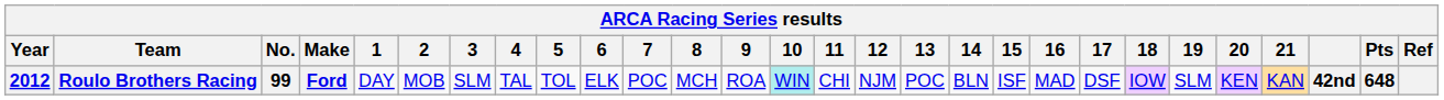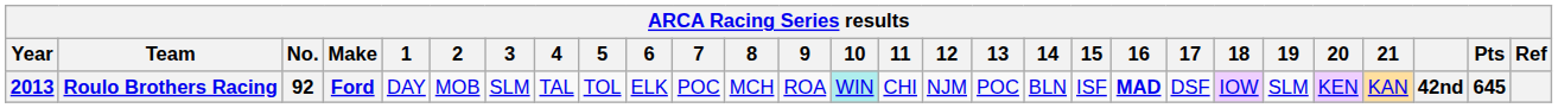 <table class="wikitable" style="text-align:center; font-size:75%">
 <tr>
 <th colspan=48><a href='#'>ARCA Racing Series</a> results</th>
 </tr>
 <tr>
 <th>Year</th>
 <th>Team</th>
 <th>No.</th>
 <th>Make</th>
 <th>1</th>
 <th>2</th>
 <th>3</th>
 <th>4</th>
 <th>5</th>
 <th>6</th>
 <th>7</th>
 <th>8</th>
 <th>9</th>
 <th>10</th>
 <th>11</th>
 <th>12</th>
 <th>13</th>
 <th>14</th>
 <th>15</th>
 <th>16</th>
 <th>17</th>
 <th>18</th>
 <th>19</th>
 <th>20</th>
 <th>21</th>
 <th></th>
 <th>Pts</th>
 <th>Ref</th>
 </tr>
 <tr>
-<th><a href='#'>2012</a></th>
+<th><a href='#'>2013</a></th>
 <th><a href='#'>Roulo Brothers Racing</a></th>
-<th>99</th>
+<th>92</th>
 <th><a href='#'>Ford</a></th>
 <td><a href='#'>DAY</a></td>
 <td><a href='#'>MOB</a></td>
 <td><a href='#'>SLM</a></td>
 <td><a href='#'>TAL</a></td>
 <td><a href='#'>TOL</a></td>
 <td><a href='#'>ELK</a></td>
 <td><a href='#'>POC</a></td>
 <td><a href='#'>MCH</a></td>
 <td><a href='#'>ROA</a></td>
 <td style="background: paleturquoise;"><a href='#'>WIN</a></td>
 <td><a href='#'>CHI</a></td>
 <td><a href='#'>NJM</a></td>
 <td><a href='#'>POC</a></td>
 <td><a href='#'>BLN</a></td>
 <td><a href='#'>ISF</a></td>
-<td><a href='#'>MAD</a></td>
+<td><strong><a href='#'>MAD</a></strong></td>
 <td><a href='#'>DSF</a></td>
 <td style="background:#EFCFFF;"><a href='#'>IOW</a><br></td>
 <td><a href='#'>SLM</a></td>
 <td style="background:#EFCFFF;"><a href='#'>KEN</a><br></td>
 <td style="background:#FFDF9F;"><a href='#'>KAN</a><br></td>
 <th>42nd</th>
-<th>648</th>
+<th>645</th>
 <th></th>
 </tr>
 </table>
